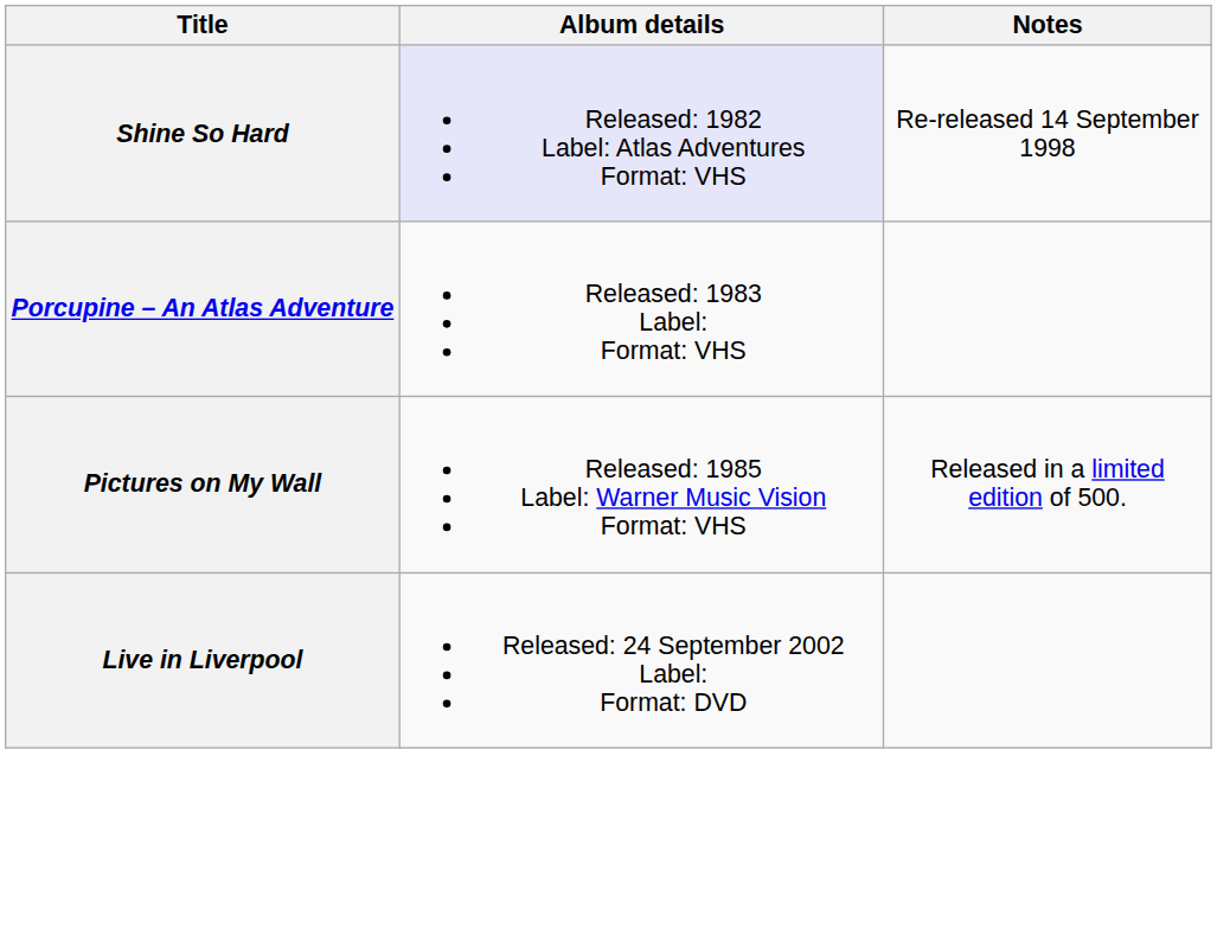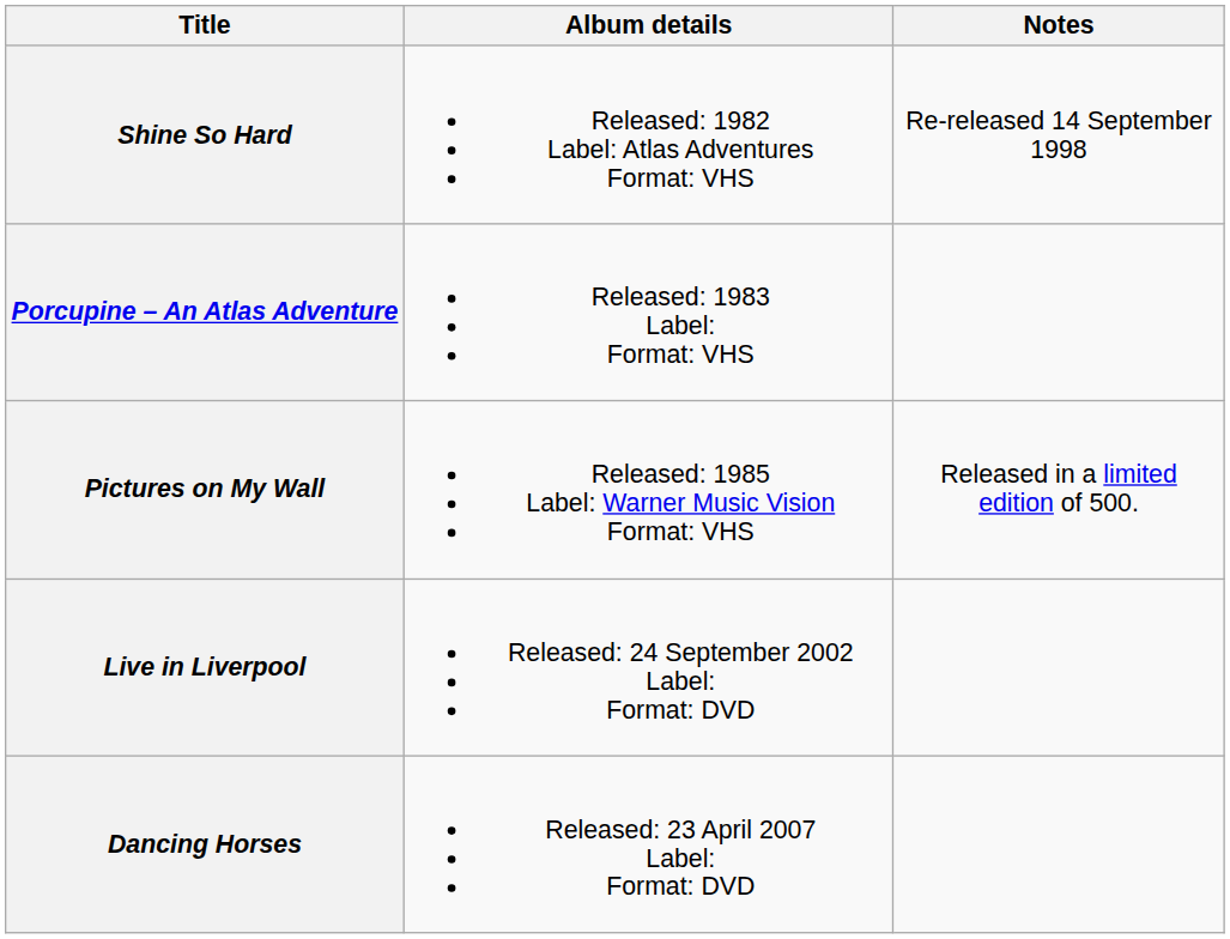 <table class="wikitable plainrowheaders" style="text-align:center;">
 <tr>
 <th scope="col">Title</th>
 <th scope="col" width="300">Album details</th>
 <th scope="col" width="200">Notes</th>
 </tr>
 <tr>
 <th scope="row"><em>Shine So Hard</em></th>
-<td style="background: lavender;"><br><ul><li>Released: 1982</li><li>Label: Atlas Adventures</li><li>Format: VHS</li></ul></td>
+<td><br><ul><li>Released: 1982</li><li>Label: Atlas Adventures</li><li>Format: VHS</li></ul></td>
 <td>Re-released 14 September 1998</td>
 </tr>
 <tr>
 <th scope="row"><em><a href='#'>Porcupine – An Atlas Adventure</a></em></th>
 <td><br><ul><li>Released: 1983</li><li>Label: </li><li>Format: VHS</li></ul></td>
 <td></td>
 </tr>
 <tr>
 <th scope="row"><em>Pictures on My Wall</em></th>
 <td><br><ul><li>Released: 1985</li><li>Label: <a href='#'>Warner Music Vision</a></li><li>Format: VHS</li></ul></td>
 <td>Released in a <a href='#'>limited edition</a> of 500.</td>
 </tr>
 <tr>
 <th scope="row"><em>Live in Liverpool</em></th>
 <td><br><ul><li>Released: 24 September 2002</li><li>Label: </li><li>Format: DVD</li></ul></td>
 <td></td>
 </tr>
+<tr>
+<th scope="row"><em>Dancing Horses</em></th>
+<td><br><ul><li>Released: 23 April 2007</li><li>Label: </li><li>Format: DVD</li></ul></td>
+<td></td>
+</tr>
 </table>
